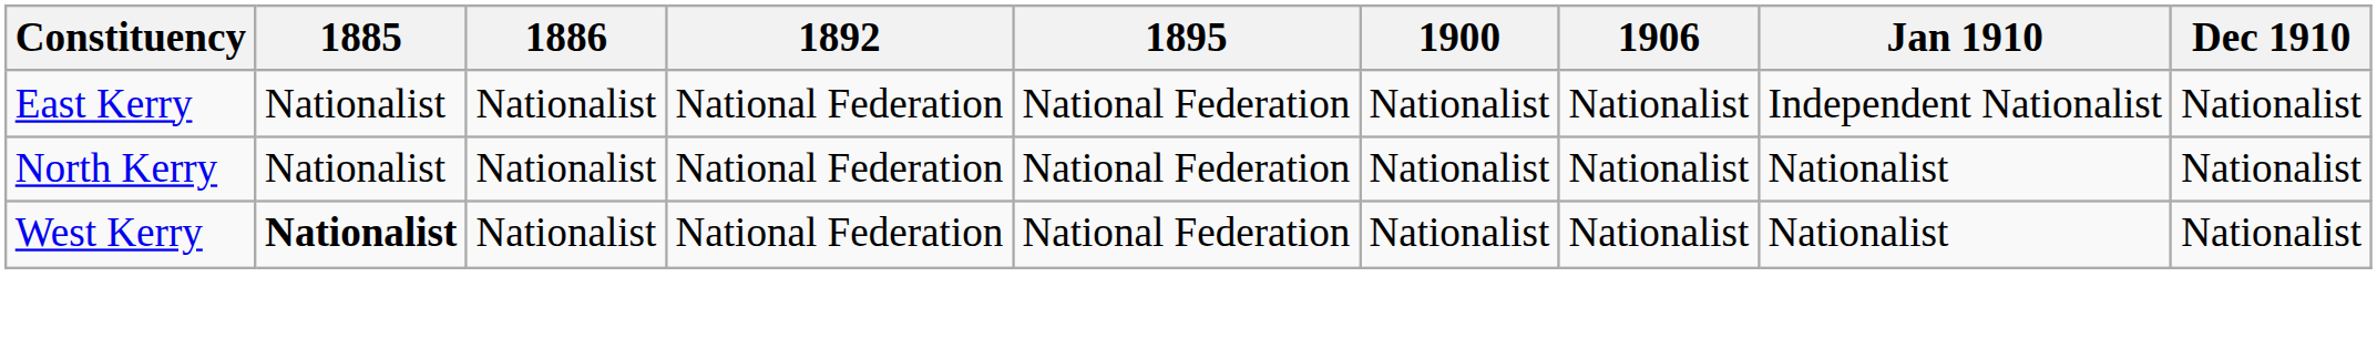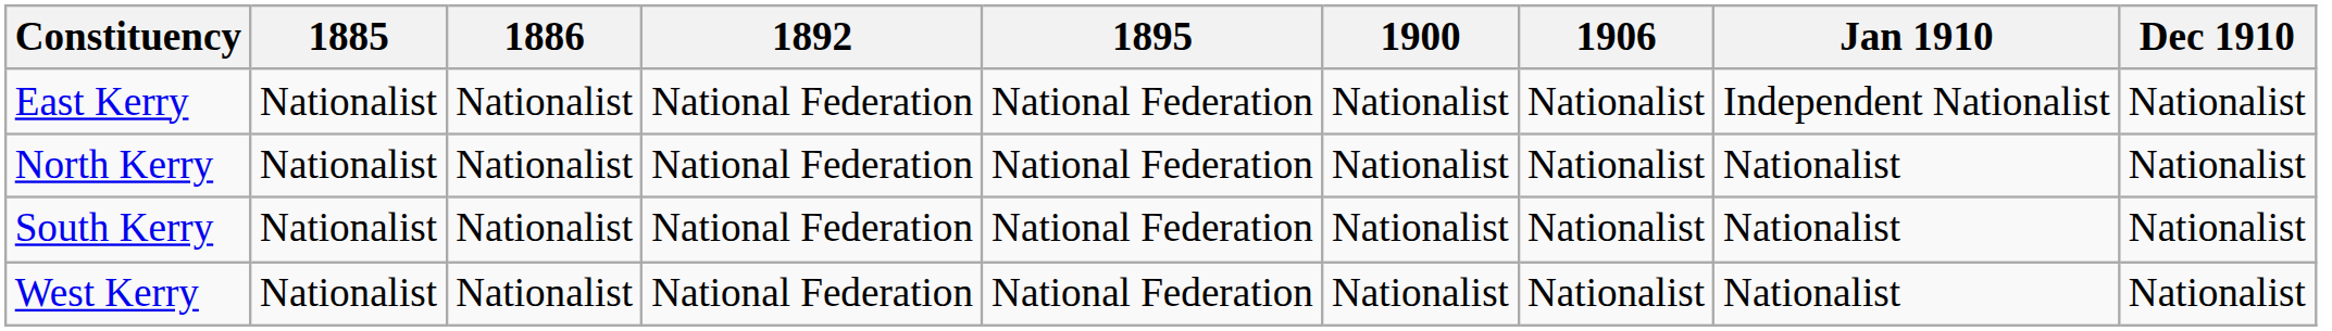 <table class="wikitable sortable">
 <tr>
 <th>Constituency</th>
 <th>1885</th>
 <th>1886</th>
 <th>1892</th>
 <th>1895</th>
 <th>1900</th>
 <th>1906</th>
 <th>Jan 1910</th>
 <th>Dec 1910</th>
 </tr>
 <tr>
 <td><a href='#'>East Kerry</a></td>
 <td bgcolor=>Nationalist</td>
 <td bgcolor=>Nationalist</td>
 <td bgcolor=>National Federation</td>
 <td bgcolor=>National Federation</td>
 <td bgcolor=>Nationalist</td>
 <td bgcolor=>Nationalist</td>
 <td bgcolor=>Independent Nationalist</td>
 <td bgcolor=>Nationalist</td>
 </tr>
 <tr>
 <td><a href='#'>North Kerry</a></td>
 <td bgcolor=>Nationalist</td>
 <td bgcolor=>Nationalist</td>
 <td bgcolor=>National Federation</td>
 <td bgcolor=>National Federation</td>
 <td bgcolor=>Nationalist</td>
 <td bgcolor=>Nationalist</td>
 <td bgcolor=>Nationalist</td>
 <td bgcolor=>Nationalist</td>
 </tr>
 <tr>
+<td><a href='#'>South Kerry</a></td>
+<td bgcolor=>Nationalist</td>
+<td bgcolor=>Nationalist</td>
+<td bgcolor=>National Federation</td>
+<td bgcolor=>National Federation</td>
+<td bgcolor=>Nationalist</td>
+<td bgcolor=>Nationalist</td>
+<td bgcolor=>Nationalist</td>
+<td bgcolor=>Nationalist</td>
+</tr>
+<tr>
 <td><a href='#'>West Kerry</a></td>
-<td bgcolor=><strong>Nationalist</strong></td>
+<td bgcolor=>Nationalist</td>
 <td bgcolor=>Nationalist</td>
 <td bgcolor=>National Federation</td>
 <td bgcolor=>National Federation</td>
 <td bgcolor=>Nationalist</td>
 <td bgcolor=>Nationalist</td>
 <td bgcolor=>Nationalist</td>
 <td bgcolor=>Nationalist</td>
 </tr>
 </table>
